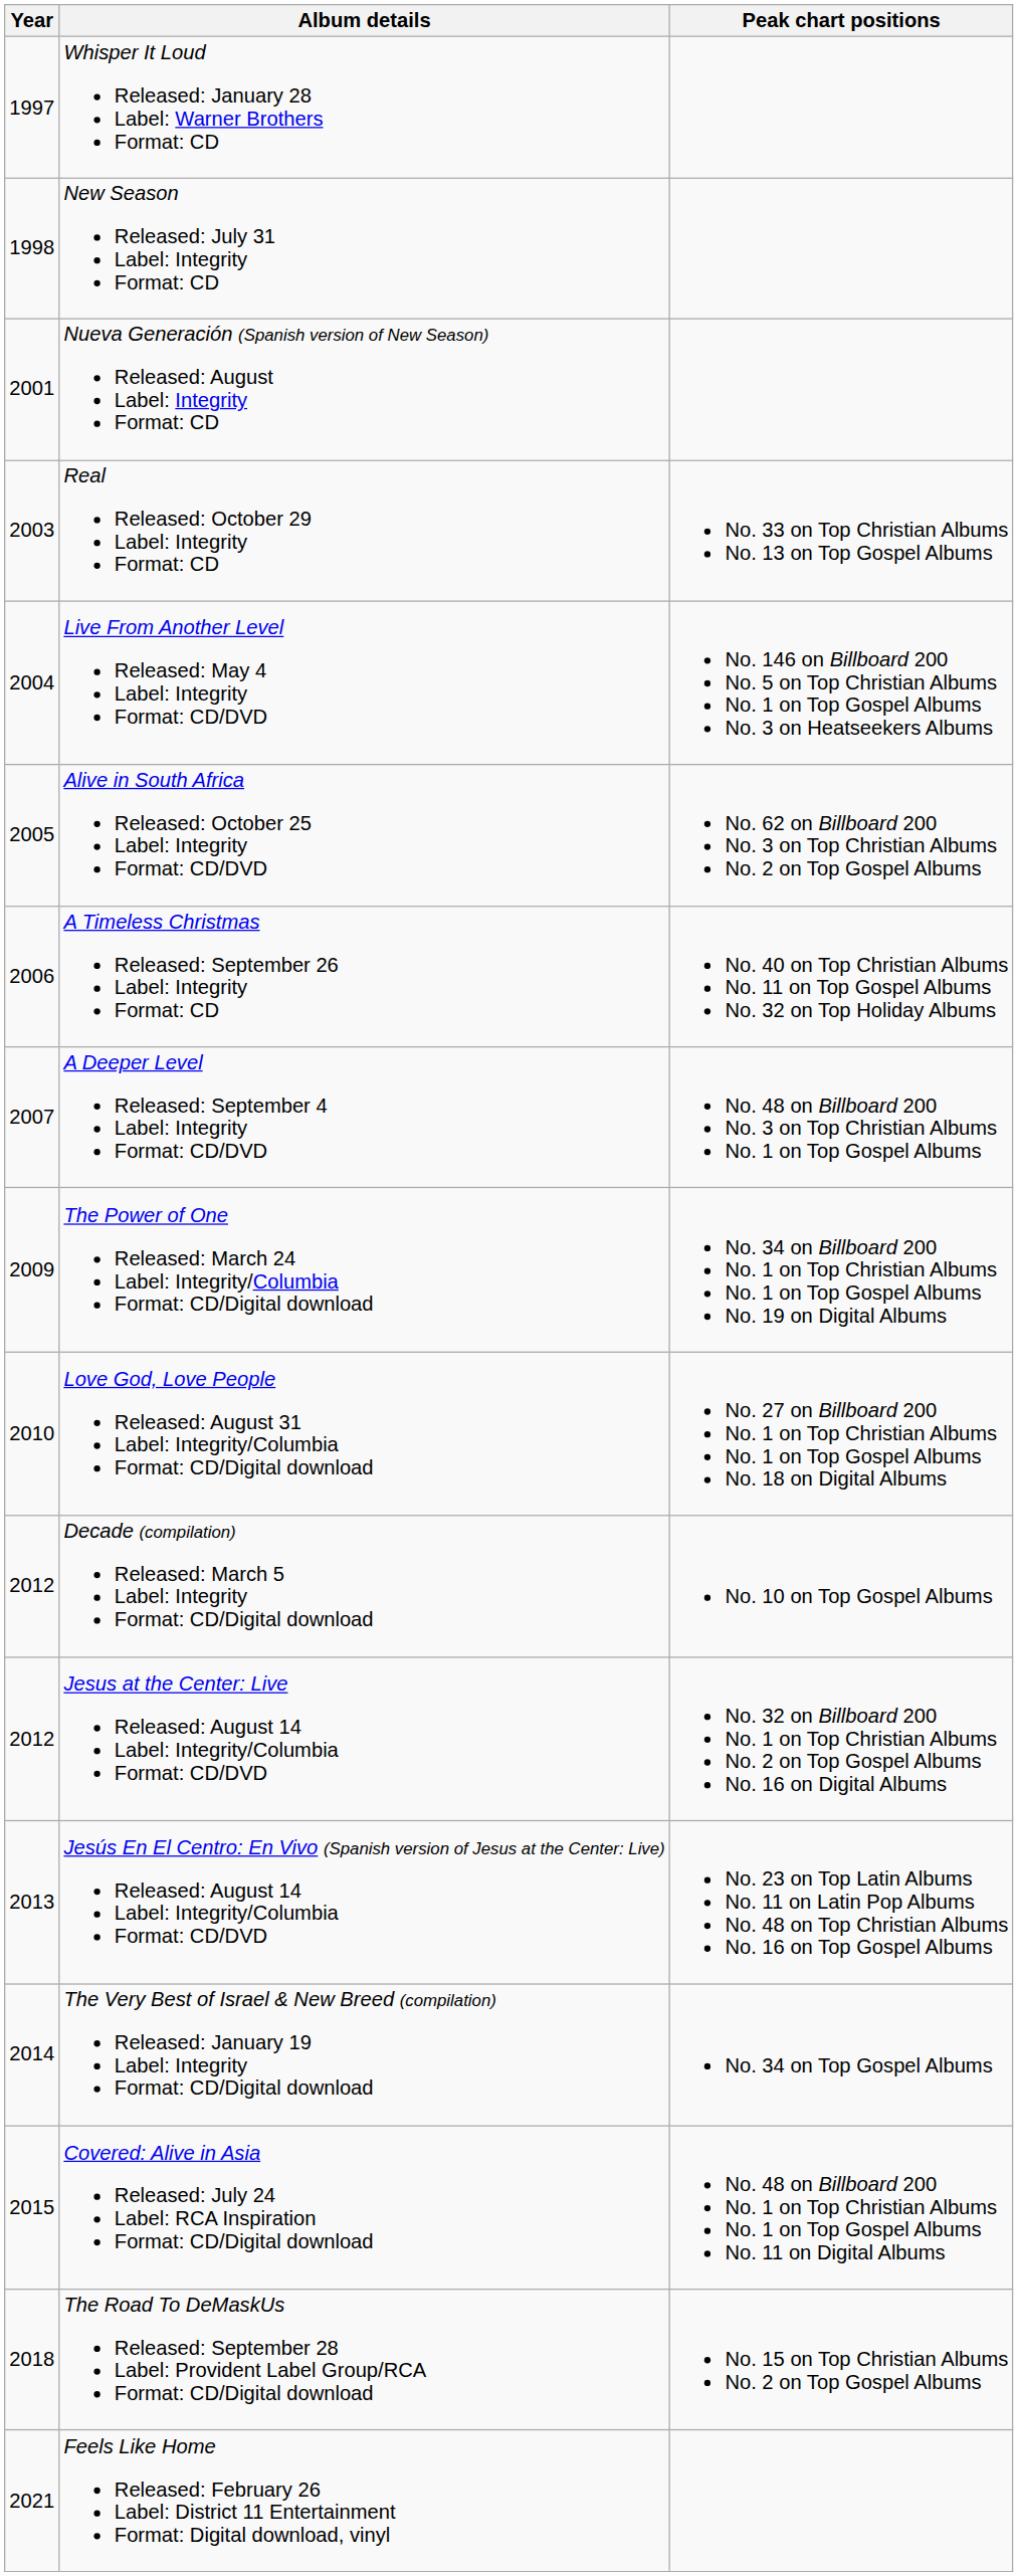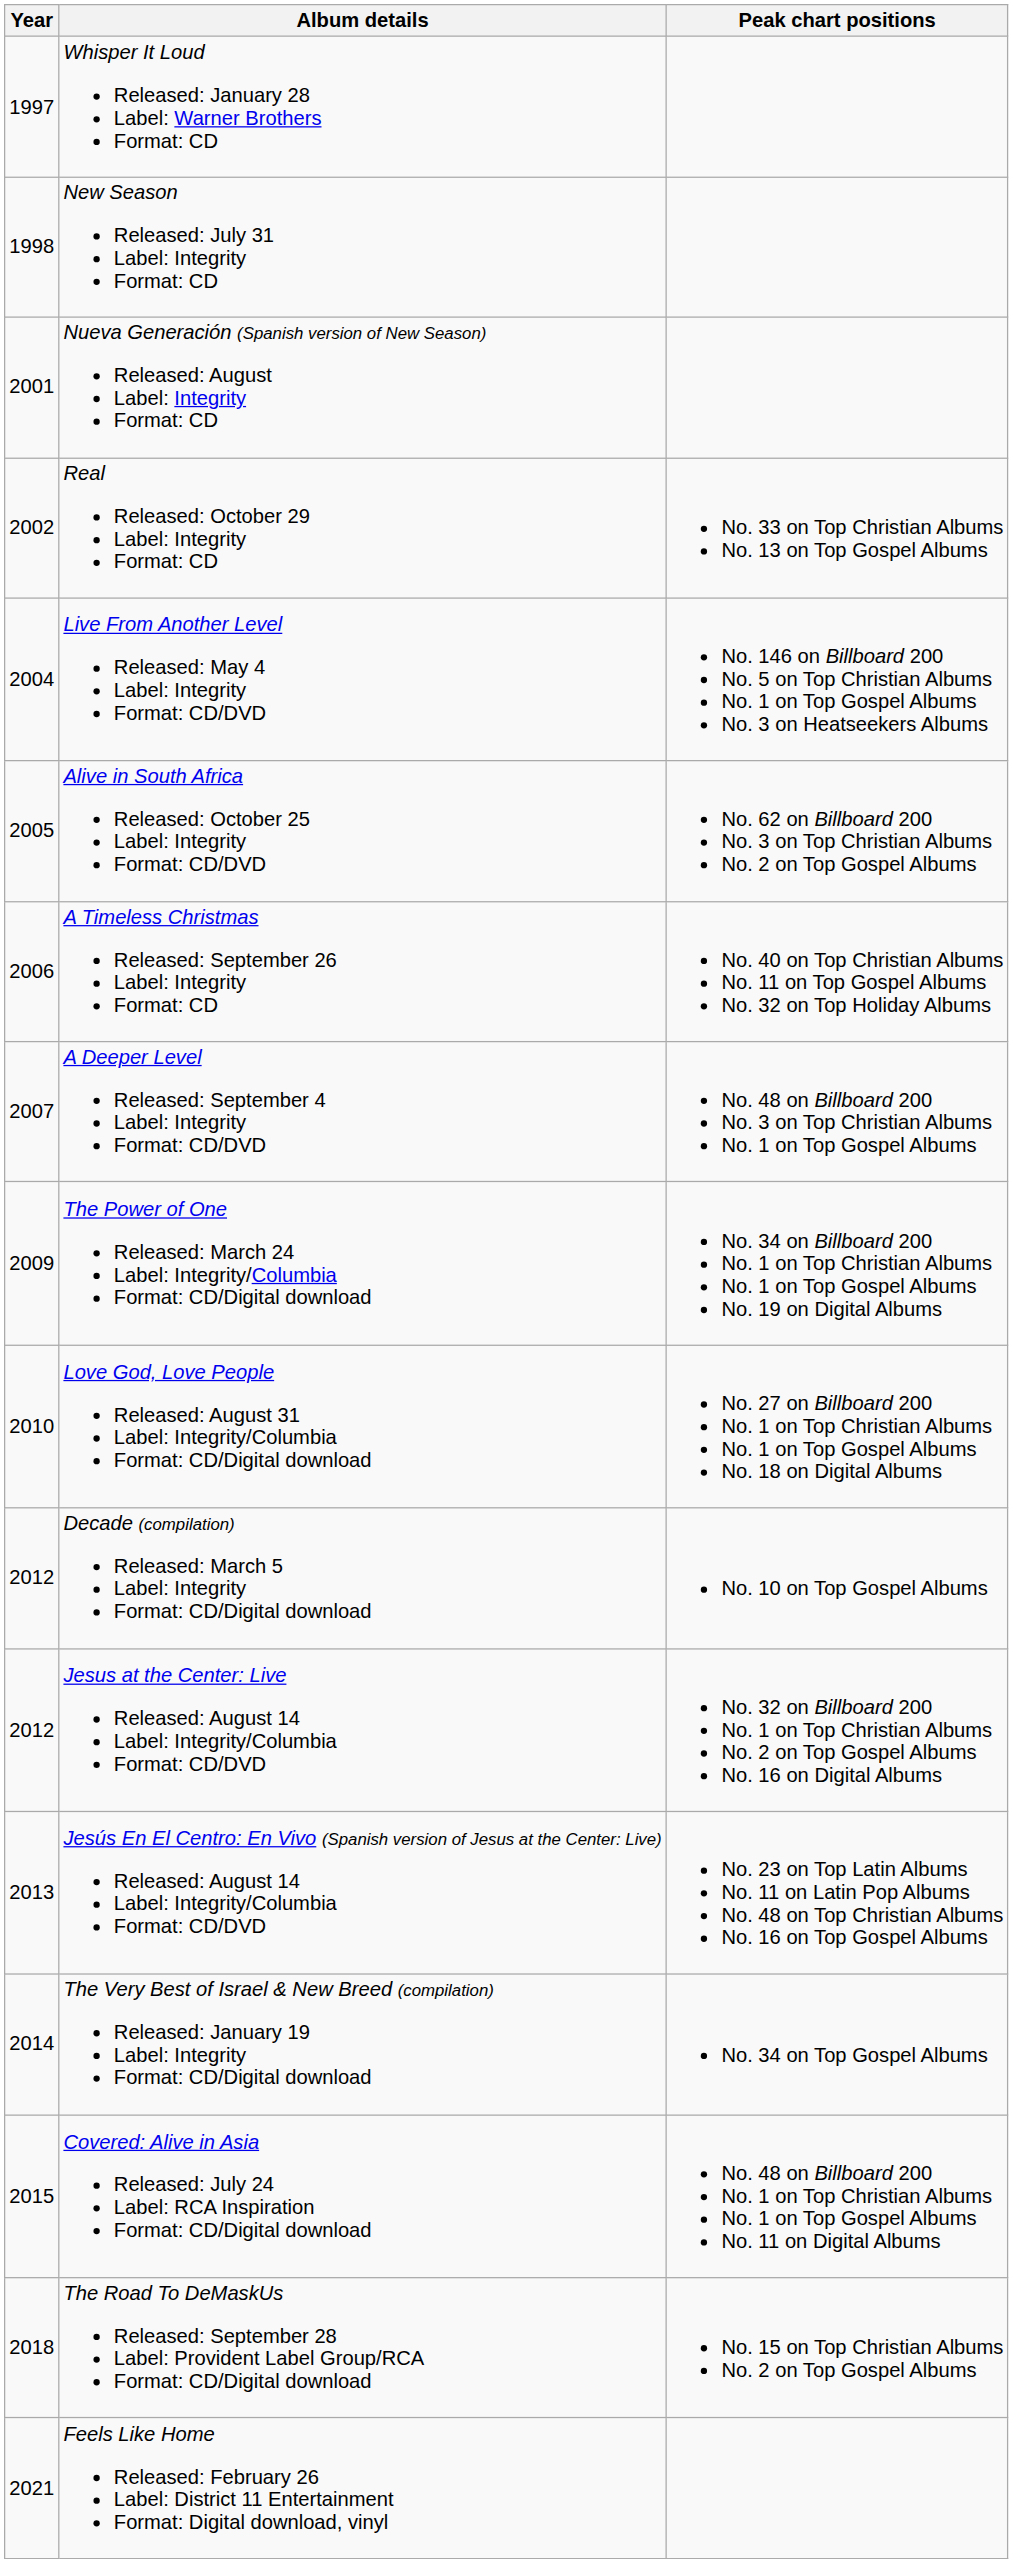 <table class="wikitable">
 <tr>
 <th>Year</th>
 <th>Album details</th>
 <th>Peak chart positions</th>
 </tr>
 <tr>
 <td>1997</td>
 <td><em>Whisper It Loud</em><br><ul><li>Released: January 28</li><li>Label: <a href='#'>Warner Brothers</a></li><li>Format: CD</li></ul></td>
 <td></td>
 </tr>
 <tr>
 <td>1998</td>
 <td><em>New Season</em><br><ul><li>Released: July 31</li><li>Label: Integrity</li><li>Format: CD</li></ul></td>
 <td></td>
 </tr>
 <tr>
 <td>2001</td>
 <td><em>Nueva Generación <small>(Spanish version of New Season)</small></em><br><ul><li>Released: August</li><li>Label: <a href='#'>Integrity</a></li><li>Format: CD</li></ul></td>
 <td></td>
 </tr>
 <tr>
-<td>2003</td>
+<td>2002</td>
 <td><em>Real</em><br><ul><li>Released: October 29</li><li>Label: Integrity</li><li>Format: CD</li></ul></td>
 <td><br><ul><li>No. 33 on Top Christian Albums</li><li>No. 13 on Top Gospel Albums</li></ul></td>
 </tr>
 <tr>
 <td>2004</td>
 <td><em><a href='#'>Live From Another Level</a></em><br><ul><li>Released: May 4</li><li>Label: Integrity</li><li>Format: CD/DVD</li></ul></td>
 <td><br><ul><li>No. 146 on <em>Billboard</em> 200</li><li>No. 5 on Top Christian Albums</li><li>No. 1 on Top Gospel Albums</li><li>No. 3 on Heatseekers Albums</li></ul></td>
 </tr>
 <tr>
 <td>2005</td>
 <td><em><a href='#'>Alive in South Africa</a></em><br><ul><li>Released: October 25</li><li>Label: Integrity</li><li>Format: CD/DVD</li></ul></td>
 <td><br><ul><li>No. 62 on <em>Billboard</em> 200</li><li>No. 3 on Top Christian Albums</li><li>No. 2 on Top Gospel Albums</li></ul></td>
 </tr>
 <tr>
 <td>2006</td>
 <td><em><a href='#'>A Timeless Christmas</a></em><br><ul><li>Released: September 26</li><li>Label: Integrity</li><li>Format: CD</li></ul></td>
 <td><br><ul><li>No. 40 on Top Christian Albums</li><li>No. 11 on Top Gospel Albums</li><li>No. 32 on Top Holiday Albums</li></ul></td>
 </tr>
 <tr>
 <td>2007</td>
 <td><em><a href='#'>A Deeper Level</a></em><br><ul><li>Released: September 4</li><li>Label: Integrity</li><li>Format: CD/DVD</li></ul></td>
 <td><br><ul><li>No. 48 on <em>Billboard</em> 200</li><li>No. 3 on Top Christian Albums</li><li>No. 1 on Top Gospel Albums</li></ul></td>
 </tr>
 <tr>
 <td>2009</td>
 <td><em><a href='#'>The Power of One</a></em><br><ul><li>Released: March 24</li><li>Label: Integrity/<a href='#'>Columbia</a></li><li>Format: CD/Digital download</li></ul></td>
 <td><br><ul><li>No. 34 on <em>Billboard</em> 200</li><li>No. 1 on Top Christian Albums</li><li>No. 1 on Top Gospel Albums</li><li>No. 19 on Digital Albums</li></ul></td>
 </tr>
 <tr>
 <td>2010</td>
 <td><em><a href='#'>Love God, Love People</a></em><br><ul><li>Released: August 31</li><li>Label: Integrity/Columbia</li><li>Format: CD/Digital download</li></ul></td>
 <td><br><ul><li>No. 27 on <em>Billboard</em> 200</li><li>No. 1 on Top Christian Albums</li><li>No. 1 on Top Gospel Albums</li><li>No. 18 on Digital Albums</li></ul></td>
 </tr>
 <tr>
 <td>2012</td>
 <td><em>Decade</em> <small><em>(compilation)</em></small><br><ul><li>Released: March 5</li><li>Label: Integrity</li><li>Format: CD/Digital download</li></ul></td>
 <td><br><ul><li>No. 10 on Top Gospel Albums</li></ul></td>
 </tr>
 <tr>
 <td>2012</td>
 <td><em><a href='#'>Jesus at the Center: Live</a></em><br><ul><li>Released: August 14</li><li>Label: Integrity/Columbia</li><li>Format: CD/DVD</li></ul></td>
 <td><br><ul><li>No. 32 on <em>Billboard</em> 200</li><li>No. 1 on Top Christian Albums</li><li>No. 2 on Top Gospel Albums</li><li>No. 16 on Digital Albums</li></ul></td>
 </tr>
 <tr>
 <td>2013</td>
 <td><em><a href='#'>Jesús En El Centro: En Vivo</a> <small>(Spanish version of Jesus at the Center: Live)</small></em><br><ul><li>Released: August 14</li><li>Label: Integrity/Columbia</li><li>Format: CD/DVD</li></ul></td>
 <td><br><ul><li>No. 23 on Top Latin Albums</li><li>No. 11 on Latin Pop Albums</li><li>No. 48 on Top Christian Albums</li><li>No. 16 on Top Gospel Albums</li></ul></td>
 </tr>
 <tr>
 <td>2014</td>
 <td><em>The Very Best of Israel & New Breed <small>(compilation)</small></em><br><ul><li>Released: January 19</li><li>Label: Integrity</li><li>Format: CD/Digital download</li></ul></td>
 <td><br><ul><li>No. 34 on Top Gospel Albums</li></ul></td>
 </tr>
 <tr>
 <td>2015</td>
 <td><em><a href='#'>Covered: Alive in Asia</a></em><br><ul><li>Released: July 24</li><li>Label: RCA Inspiration</li><li>Format: CD/Digital download</li></ul></td>
 <td><br><ul><li>No. 48 on <em>Billboard</em> 200</li><li>No. 1 on Top Christian Albums</li><li>No. 1 on Top Gospel Albums</li><li>No. 11 on Digital Albums</li></ul></td>
 </tr>
 <tr>
 <td>2018</td>
 <td><em>The Road To DeMaskUs</em><br><ul><li>Released: September 28</li><li>Label: Provident Label Group/RCA</li><li>Format: CD/Digital download</li></ul></td>
 <td><br><ul><li>No. 15 on Top Christian Albums</li><li>No. 2 on Top Gospel Albums</li></ul></td>
 </tr>
 <tr>
 <td>2021</td>
 <td><em>Feels Like Home</em><br><ul><li>Released: February 26</li><li>Label: District 11 Entertainment</li><li>Format: Digital download, vinyl</li></ul></td>
 <td></td>
 </tr>
 </table>
